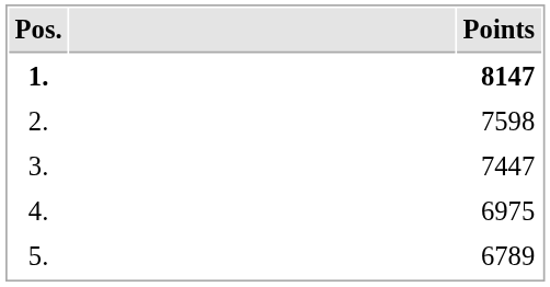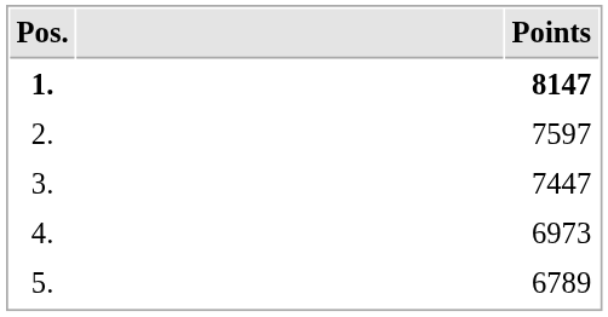 <table cellspacing="1" cellpadding="3" style="border:1px solid #AAAAAA;font-size:90%">
 <tr bgcolor="#E4E4E4">
 <th style="border-bottom:1px solid #AAAAAA" width=10>Pos.</th>
 <th style="border-bottom:1px solid #AAAAAA" width=200></th>
 <th style="border-bottom:1px solid #AAAAAA" width=20>Points</th>
 </tr>
 <tr>
 <td align="center"><strong>1.</strong></td>
 <td><strong></strong></td>
 <td align="right"><strong>8147</strong></td>
 </tr>
 <tr>
 <td align="center">2.</td>
 <td></td>
-<td align="right">7598</td>
+<td align="right">7597</td>
 </tr>
 <tr>
 <td align="center">3.</td>
 <td></td>
 <td align="right">7447</td>
 </tr>
 <tr>
 <td align="center">4.</td>
 <td></td>
-<td align="right">6975</td>
+<td align="right">6973</td>
 </tr>
 <tr>
 <td align="center">5.</td>
 <td></td>
 <td align="right">6789</td>
 </tr>
 </table>
